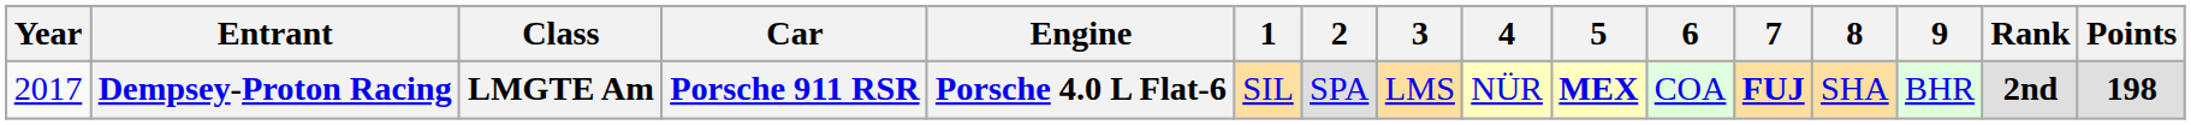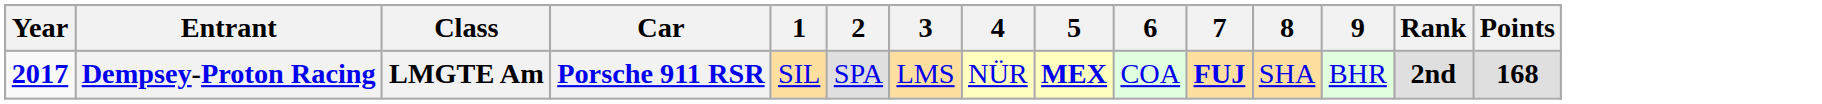 <table class="wikitable" style="text-align:center; font-size:85%">
 <tr>
 <th>Year</th>
 <th>Entrant</th>
 <th>Class</th>
 <th>Car</th>
-<th>Engine</th>
 <th>1</th>
 <th>2</th>
 <th>3</th>
 <th>4</th>
 <th>5</th>
 <th>6</th>
 <th>7</th>
 <th>8</th>
 <th>9</th>
 <th>Rank</th>
 <th>Points</th>
 </tr>
 <tr>
-<td id=2017R><a href='#'>2017</a></td>
+<td id=2017R><strong><a href='#'>2017</a></strong></td>
 <th nowrap><a href='#'>Dempsey</a>-<a href='#'>Proton Racing</a></th>
 <th nowrap>LMGTE Am</th>
 <th nowrap><a href='#'>Porsche 911 RSR</a></th>
-<th nowrap><a href='#'>Porsche</a> 4.0 L Flat-6</th>
 <td style="background:#FFDF9F;"><a href='#'>SIL</a><br></td>
 <td style="background:#DFDFDF;"><a href='#'>SPA</a><br></td>
 <td style="background:#FFDF9F;"><a href='#'>LMS</a><br></td>
 <td style="background:#FFFFBF;"><a href='#'>NÜR</a><br></td>
 <td style="background:#FFFFBF;"><strong><a href='#'>MEX</a></strong><br></td>
 <td style="background:#DFFFDF;"><a href='#'>COA</a><br></td>
 <td style="background:#FFDF9F;"><strong><a href='#'>FUJ</a><br></strong></td>
 <td style="background:#FFDF9F;"><a href='#'>SHA</a><br></td>
 <td style="background:#DFFFDF;"><a href='#'>BHR</a><br></td>
 <th style="background:#DFDFDF;">2nd</th>
-<th style="background:#DFDFDF;">198</th>
+<th style="background:#DFDFDF;">168</th>
 </tr>
 </table>
